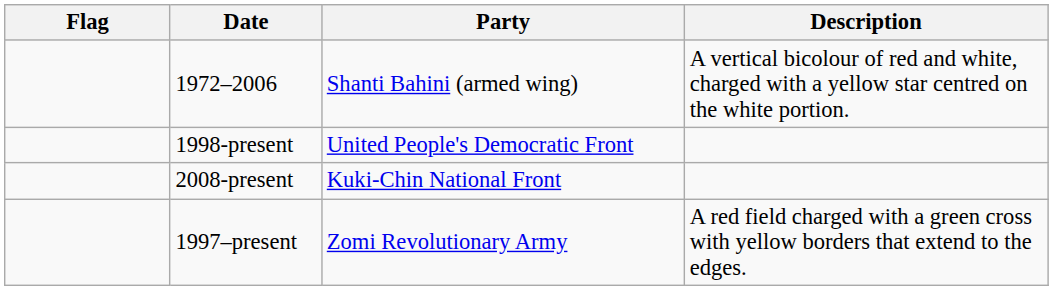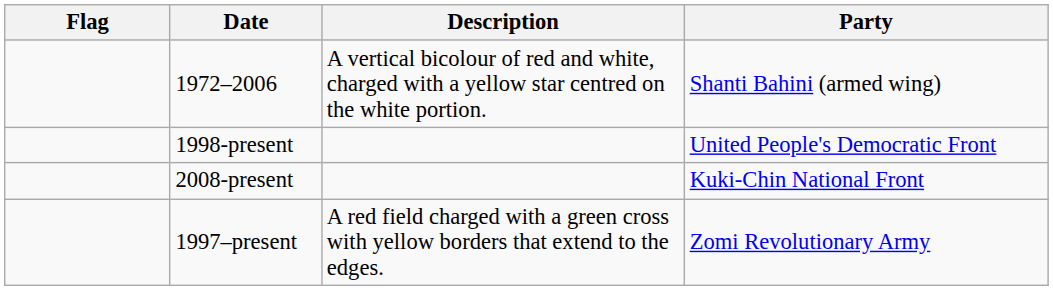 <table class="wikitable">
 <tr style="background:#efefef;">
 <th style="width:110px;">Flag</th>
 <th style="width:100px;">Date</th>
+<th style="width:250px;">Description</th>
 <th style="width:250px;">Party</th>
-<th style="width:250px;">Description</th>
 </tr>
 <tr>
 <td></td>
 <td>1972–2006</td>
+<td>A vertical bicolour of red and white, charged with a yellow star centred on the white portion.</td>
 <td><a href='#'>Shanti Bahini</a> (armed wing)</td>
-<td>A vertical bicolour of red and white, charged with a yellow star centred on the white portion.</td>
 </tr>
 <tr>
 <td></td>
 <td>1998-present</td>
+<td></td>
 <td><a href='#'>United People's Democratic Front</a></td>
-<td></td>
 </tr>
 <tr>
 <td></td>
 <td>2008-present</td>
+<td></td>
 <td><a href='#'>Kuki-Chin National Front</a></td>
-<td></td>
 </tr>
 <tr>
 <td></td>
 <td>1997–present</td>
+<td>A red field charged with a green cross with yellow borders that extend to the edges.</td>
 <td><a href='#'>Zomi Revolutionary Army</a></td>
-<td>A red field charged with a green cross with yellow borders that extend to the edges.</td>
 </tr>
 </table>
